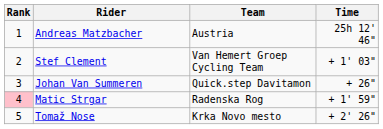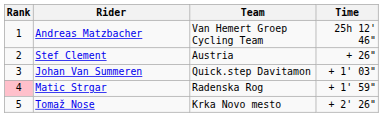 <table class="wikitable">
 <tr>
 <th>Rank</th>
 <th>Rider</th>
 <th>Team</th>
 <th>Time</th>
 </tr>
 <tr>
 <td align=center>1</td>
 <td width=200> <a href='#'>Andreas Matzbacher</a> </td>
-<td width=160>Austria</td>
+<td>Van Hemert Groep Cycling Team</td>
 <td width=76 align=right>25h 12' 46"</td>
 </tr>
 <tr>
 <td align=center>2</td>
 <td> <a href='#'>Stef Clement</a></td>
-<td>Van Hemert Groep Cycling Team</td>
-<td align=right>+ 1' 03"</td>
+<td width=160>Austria</td>
+<td align=right>+ 26"</td>
 </tr>
 <tr>
 <td align=center>3</td>
 <td> <a href='#'>Johan Van Summeren</a></td>
 <td>Quick.step Davitamon</td>
-<td align=right>+ 26"</td>
+<td align=right>+ 1' 03"</td>
 </tr>
 <tr>
 <td align=center style="background: pink;">4</td>
 <td> <a href='#'>Matic Strgar</a></td>
 <td>Radenska Rog</td>
 <td align=right>+ 1' 59"</td>
 </tr>
 <tr>
 <td align=center>5</td>
 <td> <a href='#'>Tomaž Nose</a></td>
 <td>Krka Novo mesto</td>
 <td align=right>+ 2' 26"</td>
 </tr>
 </table>
